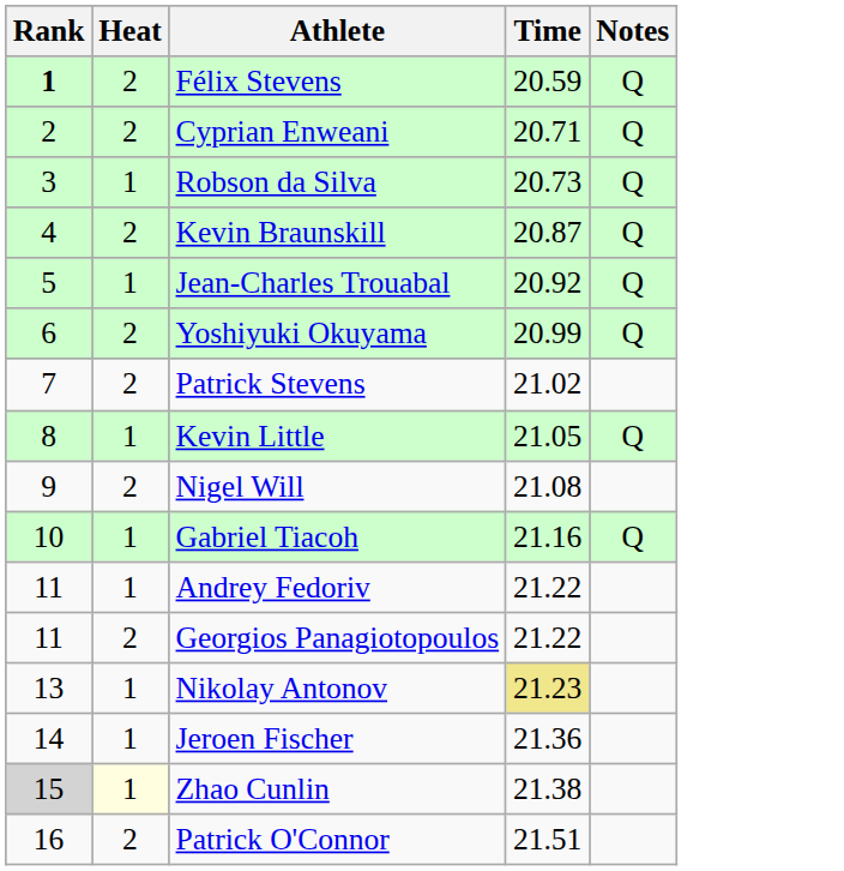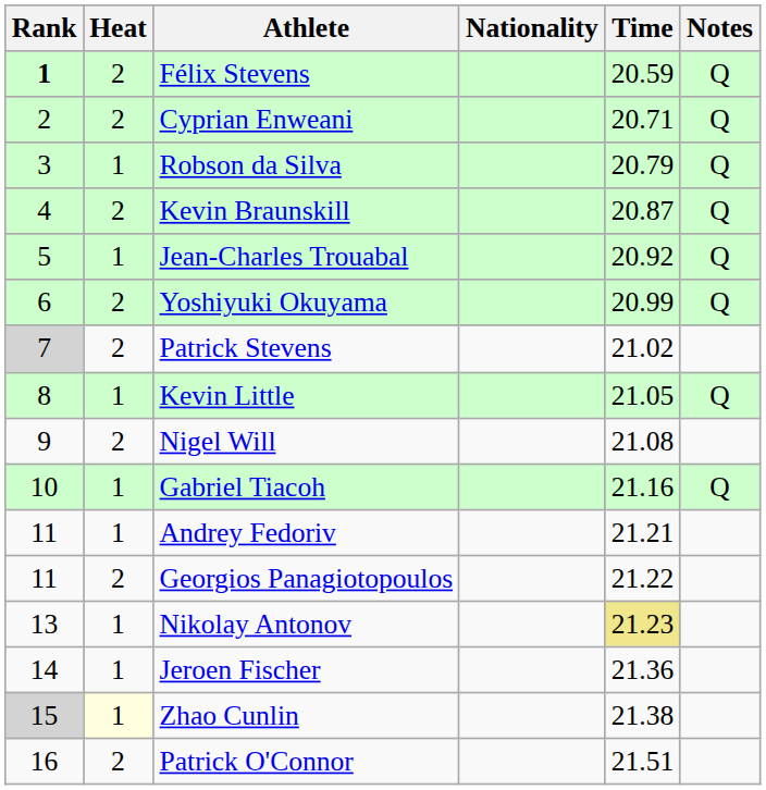 <table class="wikitable sortable" style="text-align:center;font-size:95%">
 <tr>
 <th>Rank</th>
 <th>Heat</th>
 <th>Athlete</th>
+<th>Nationality</th>
 <th>Time</th>
 <th>Notes</th>
 </tr>
 <tr bgcolor=ccffcc>
 <td><strong>1</strong></td>
 <td>2</td>
 <td align="left"><a href='#'>Félix Stevens</a></td>
+<td align=left></td>
 <td>20.59</td>
 <td>Q</td>
 </tr>
 <tr bgcolor=ccffcc>
 <td>2</td>
 <td>2</td>
 <td align="left"><a href='#'>Cyprian Enweani</a></td>
+<td align=left></td>
 <td>20.71</td>
 <td>Q</td>
 </tr>
 <tr bgcolor=ccffcc>
 <td>3</td>
 <td>1</td>
 <td align="left"><a href='#'>Robson da Silva</a></td>
-<td>20.73</td>
+<td align=left></td>
+<td>20.79</td>
 <td>Q</td>
 </tr>
 <tr bgcolor=ccffcc>
 <td>4</td>
 <td>2</td>
 <td align="left"><a href='#'>Kevin Braunskill</a></td>
+<td align=left></td>
 <td>20.87</td>
 <td>Q</td>
 </tr>
 <tr bgcolor=ccffcc>
 <td>5</td>
 <td>1</td>
 <td align="left"><a href='#'>Jean-Charles Trouabal</a></td>
+<td align=left></td>
 <td>20.92</td>
 <td>Q</td>
 </tr>
 <tr bgcolor=ccffcc>
 <td>6</td>
 <td>2</td>
 <td align="left"><a href='#'>Yoshiyuki Okuyama</a></td>
+<td align=left></td>
 <td>20.99</td>
 <td>Q</td>
 </tr>
 <tr>
-<td>7</td>
+<td style="background: lightgrey;">7</td>
 <td>2</td>
 <td align="left"><a href='#'>Patrick Stevens</a></td>
+<td align=left></td>
 <td>21.02</td>
 <td></td>
 </tr>
 <tr bgcolor=ccffcc>
 <td>8</td>
 <td>1</td>
 <td align="left"><a href='#'>Kevin Little</a></td>
+<td align=left></td>
 <td>21.05</td>
 <td>Q</td>
 </tr>
 <tr>
 <td>9</td>
 <td>2</td>
 <td align="left"><a href='#'>Nigel Will</a></td>
+<td align=left></td>
 <td>21.08</td>
 <td></td>
 </tr>
 <tr bgcolor=ccffcc>
 <td>10</td>
 <td>1</td>
 <td align="left"><a href='#'>Gabriel Tiacoh</a></td>
+<td align=left></td>
 <td>21.16</td>
 <td>Q</td>
 </tr>
 <tr>
 <td>11</td>
 <td>1</td>
 <td align="left"><a href='#'>Andrey Fedoriv</a></td>
-<td>21.22</td>
+<td align=left></td>
+<td>21.21</td>
 <td></td>
 </tr>
 <tr>
 <td>11</td>
 <td>2</td>
 <td align="left"><a href='#'>Georgios Panagiotopoulos</a></td>
+<td align=left></td>
 <td>21.22</td>
 <td></td>
 </tr>
 <tr>
 <td>13</td>
 <td>1</td>
 <td align="left"><a href='#'>Nikolay Antonov</a></td>
+<td align=left></td>
 <td style="background: khaki;">21.23</td>
 <td></td>
 </tr>
 <tr>
 <td>14</td>
 <td>1</td>
 <td align="left"><a href='#'>Jeroen Fischer</a></td>
+<td align=left></td>
 <td>21.36</td>
 <td></td>
 </tr>
 <tr>
 <td style="background: lightgrey;">15</td>
 <td style="background: lightyellow;">1</td>
 <td align="left"><a href='#'>Zhao Cunlin</a></td>
+<td align=left></td>
 <td>21.38</td>
 <td></td>
 </tr>
 <tr>
 <td>16</td>
 <td>2</td>
 <td align="left"><a href='#'>Patrick O'Connor</a></td>
+<td align=left></td>
 <td>21.51</td>
 <td></td>
 </tr>
 </table>
